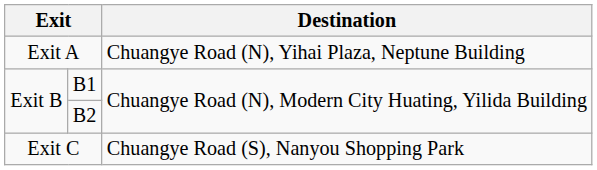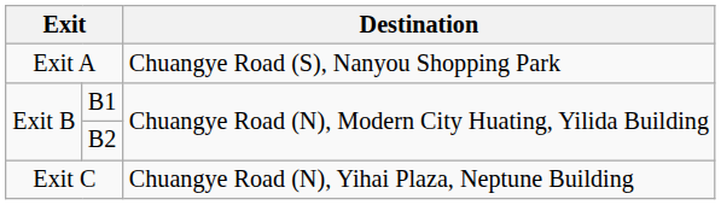 <table class="wikitable">
 <tr>
 <th style="width:70px" colspan=2>Exit</th>
 <th>Destination</th>
 </tr>
 <tr>
 <td align=center colspan=2>Exit A</td>
-<td>Chuangye Road (N), Yihai Plaza, Neptune Building</td>
+<td>Chuangye Road (S), Nanyou Shopping Park</td>
 </tr>
 <tr>
 <td align=center rowspan=2>Exit B</td>
 <td>B1</td>
 <td rowspan=2>Chuangye Road (N), Modern City Huating, Yilida Building</td>
 </tr>
 <tr>
 <td>B2</td>
 </tr>
 <tr>
 <td align=center colspan=2>Exit C</td>
-<td>Chuangye Road (S), Nanyou Shopping Park</td>
+<td>Chuangye Road (N), Yihai Plaza, Neptune Building</td>
 </tr>
 </table>
